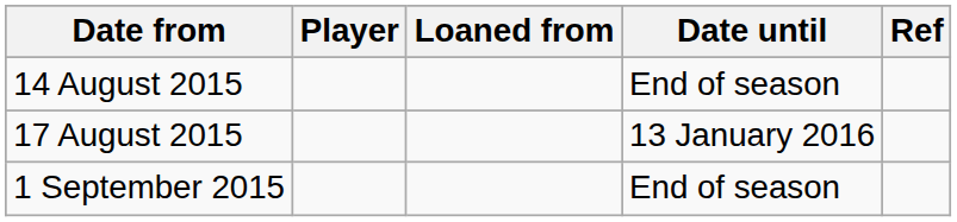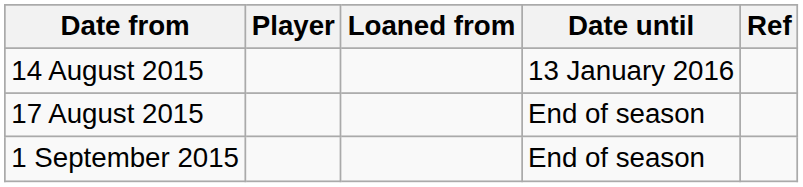 <table class="wikitable">
 <tr>
 <th>Date from</th>
 <th>Player</th>
 <th>Loaned from</th>
 <th>Date until</th>
 <th>Ref</th>
 </tr>
 <tr>
 <td>14 August 2015</td>
 <td></td>
 <td></td>
-<td>End of season</td>
+<td>13 January 2016</td>
 <td></td>
 </tr>
 <tr>
 <td>17 August 2015</td>
 <td></td>
 <td></td>
-<td>13 January 2016</td>
+<td>End of season</td>
 <td></td>
 </tr>
 <tr>
 <td>1 September 2015</td>
 <td></td>
 <td></td>
 <td>End of season</td>
 <td></td>
 </tr>
 </table>
